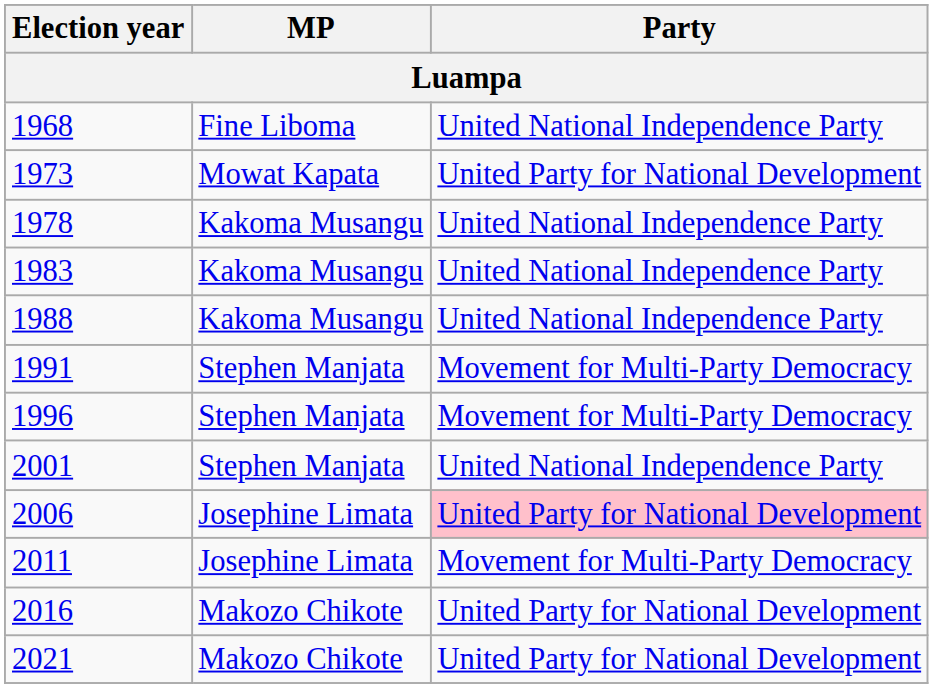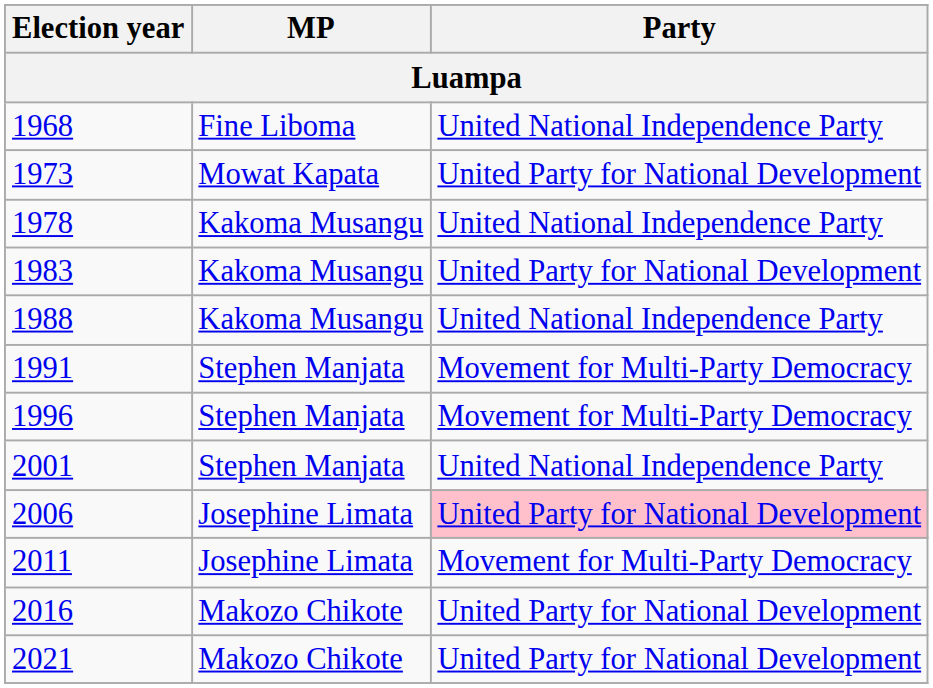 <table class="wikitable">
 <tr>
 <th>Election year</th>
 <th>MP</th>
 <th>Party</th>
 </tr>
 <tr>
 <th colspan="3">Luampa</th>
 </tr>
 <tr>
 <td><a href='#'>1968</a></td>
 <td><a href='#'>Fine Liboma</a></td>
 <td><a href='#'>United National Independence Party</a></td>
 </tr>
 <tr>
 <td><a href='#'>1973</a></td>
 <td><a href='#'>Mowat Kapata</a></td>
 <td><a href='#'>United Party for National Development</a></td>
 </tr>
 <tr>
 <td><a href='#'>1978</a></td>
 <td><a href='#'>Kakoma Musangu</a></td>
 <td><a href='#'>United National Independence Party</a></td>
 </tr>
 <tr>
 <td><a href='#'>1983</a></td>
 <td><a href='#'>Kakoma Musangu</a></td>
-<td><a href='#'>United National Independence Party</a></td>
+<td><a href='#'>United Party for National Development</a></td>
 </tr>
 <tr>
 <td><a href='#'>1988</a></td>
 <td><a href='#'>Kakoma Musangu</a></td>
 <td><a href='#'>United National Independence Party</a></td>
 </tr>
 <tr>
 <td><a href='#'>1991</a></td>
 <td><a href='#'>Stephen Manjata</a></td>
 <td><a href='#'>Movement for Multi-Party Democracy</a></td>
 </tr>
 <tr>
 <td><a href='#'>1996</a></td>
 <td><a href='#'>Stephen Manjata</a></td>
 <td><a href='#'>Movement for Multi-Party Democracy</a></td>
 </tr>
 <tr>
 <td><a href='#'>2001</a></td>
 <td><a href='#'>Stephen Manjata</a></td>
 <td><a href='#'>United National Independence Party</a></td>
 </tr>
 <tr>
 <td><a href='#'>2006</a></td>
 <td><a href='#'>Josephine Limata</a></td>
 <td style="background: pink;"><a href='#'>United Party for National Development</a></td>
 </tr>
 <tr>
 <td><a href='#'>2011</a></td>
 <td><a href='#'>Josephine Limata</a></td>
 <td><a href='#'>Movement for Multi-Party Democracy</a></td>
 </tr>
 <tr>
 <td><a href='#'>2016</a></td>
 <td><a href='#'>Makozo Chikote</a></td>
 <td><a href='#'>United Party for National Development</a></td>
 </tr>
 <tr>
 <td><a href='#'>2021</a></td>
 <td><a href='#'>Makozo Chikote</a></td>
 <td><a href='#'>United Party for National Development</a></td>
 </tr>
 </table>
